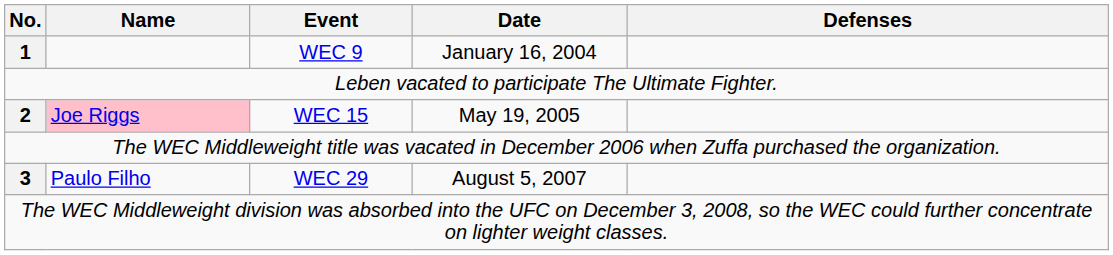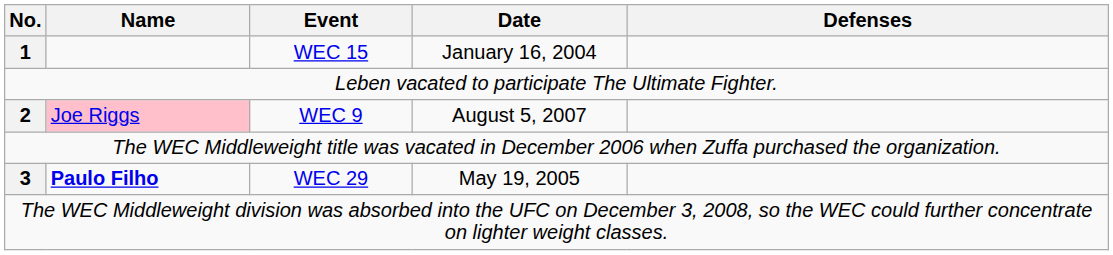 <table class="wikitable" width=100%>
 <tr>
 <th width=1%>No.</th>
 <th width=19%>Name</th>
 <th width=15%>Event</th>
 <th width=20%>Date</th>
 <th width=45%>Defenses</th>
 </tr>
 <tr>
 <th>1</th>
 <td align=left><br></td>
-<td align=center><a href='#'>WEC 9</a> <br></td>
+<td align=center><a href='#'>WEC 15</a> <br></td>
 <td align=center>January 16, 2004</td>
 <td></td>
 </tr>
 <tr>
 <td align="center" colspan="5"><em>Leben vacated to participate The Ultimate Fighter.</em></td>
 </tr>
 <tr>
 <th>2</th>
 <td align=left style="background: pink;"> <a href='#'>Joe Riggs</a><br></td>
-<td align=center><a href='#'>WEC 15</a> <br></td>
-<td align=center>May 19, 2005</td>
+<td align=center><a href='#'>WEC 9</a> <br></td>
+<td align=center>August 5, 2007</td>
 <td></td>
 </tr>
 <tr>
 <td align="center" colspan="5"><em>The WEC Middleweight title was vacated in December 2006 when Zuffa purchased the organization.</em></td>
 </tr>
 <tr>
 <th>3</th>
-<td align=left> <a href='#'>Paulo Filho</a><br></td>
+<td align=left><strong> <a href='#'>Paulo Filho</a><br></strong></td>
 <td align=center><a href='#'>WEC 29</a> <br></td>
-<td align=center>August 5, 2007</td>
+<td align=center>May 19, 2005</td>
 <td></td>
 </tr>
 <tr>
 <td align="center" colspan="5"><em>The WEC Middleweight division was absorbed into the UFC on December 3, 2008, so the WEC could further concentrate on lighter weight classes.</em></td>
 </tr>
 </table>
